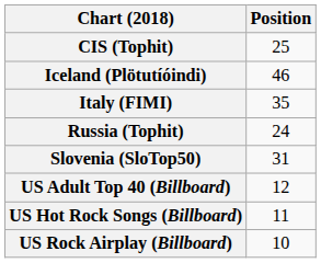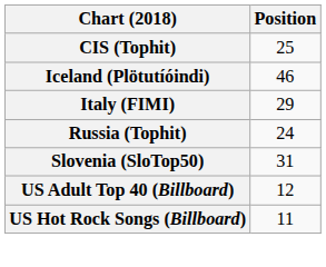 <table class="wikitable sortable plainrowheaders" style="text-align:center">
 <tr>
 <th scope="col">Chart (2018)</th>
 <th scope="col">Position</th>
 </tr>
 <tr>
 <th scope="row">CIS (Tophit)</th>
 <td>25</td>
 </tr>
 <tr>
 <th scope="row">Iceland (Plötutíóindi)</th>
 <td>46</td>
 </tr>
 <tr>
 <th scope="row">Italy (FIMI)</th>
-<td>35</td>
+<td>29</td>
 </tr>
 <tr>
 <th scope="row">Russia (Tophit)</th>
 <td>24</td>
 </tr>
 <tr>
 <th scope="row">Slovenia (SloTop50)</th>
 <td>31</td>
 </tr>
 <tr>
 <th scope="row">US Adult Top 40 (<em>Billboard</em>)</th>
 <td>12</td>
 </tr>
 <tr>
 <th scope="row">US Hot Rock Songs (<em>Billboard</em>)</th>
 <td>11</td>
 </tr>
-<tr>
-<th scope="row">US Rock Airplay (<em>Billboard</em>)</th>
-<td>10</td>
-</tr>
 </table>
